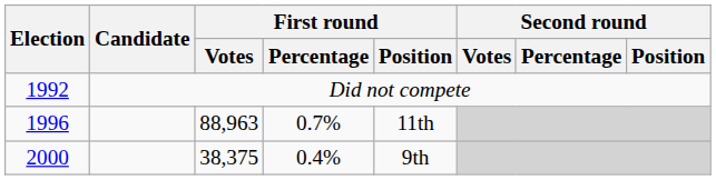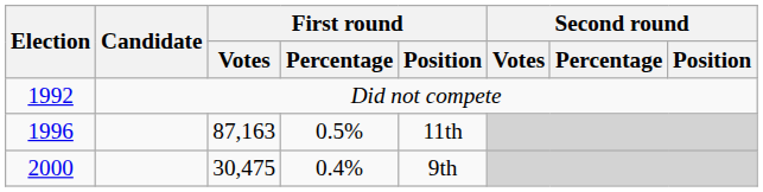 <table class=wikitable style=text-align:center>
 <tr>
 <th rowspan=2>Election</th>
 <th rowspan=2>Candidate</th>
 <th colspan=3>First round</th>
 <th colspan=3>Second round</th>
 </tr>
 <tr>
 <th>Votes</th>
 <th>Percentage</th>
 <th>Position</th>
 <th>Votes</th>
 <th>Percentage</th>
 <th>Position</th>
 </tr>
 <tr>
 <td><a href='#'>1992</a></td>
 <td colspan=7><em>Did not compete</em></td>
 </tr>
 <tr>
 <td><a href='#'>1996</a></td>
 <td></td>
-<td>88,963</td>
-<td>0.7%</td>
+<td>87,163</td>
+<td>0.5%</td>
 <td>11th</td>
 <td bgcolor=lightgrey colspan=3></td>
 </tr>
 <tr>
 <td><a href='#'>2000</a></td>
 <td></td>
-<td>38,375</td>
+<td>30,475</td>
 <td>0.4%</td>
 <td>9th</td>
 <td bgcolor=lightgrey colspan=3></td>
 </tr>
 </table>
